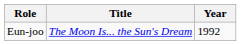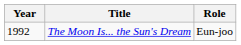 <table class="wikitable">
 <tr>
+<th width=50px>Year</th>
+<th>Title</th>
 <th>Role</th>
-<th>Title</th>
-<th width=50px>Year</th>
 </tr>
 <tr>
+<td>1992</td>
+<td><em><a href='#'>The Moon Is... the Sun's Dream</a></em></td>
 <td>Eun-joo</td>
-<td><em><a href='#'>The Moon Is... the Sun's Dream</a></em></td>
-<td>1992</td>
 </tr>
 </table>
